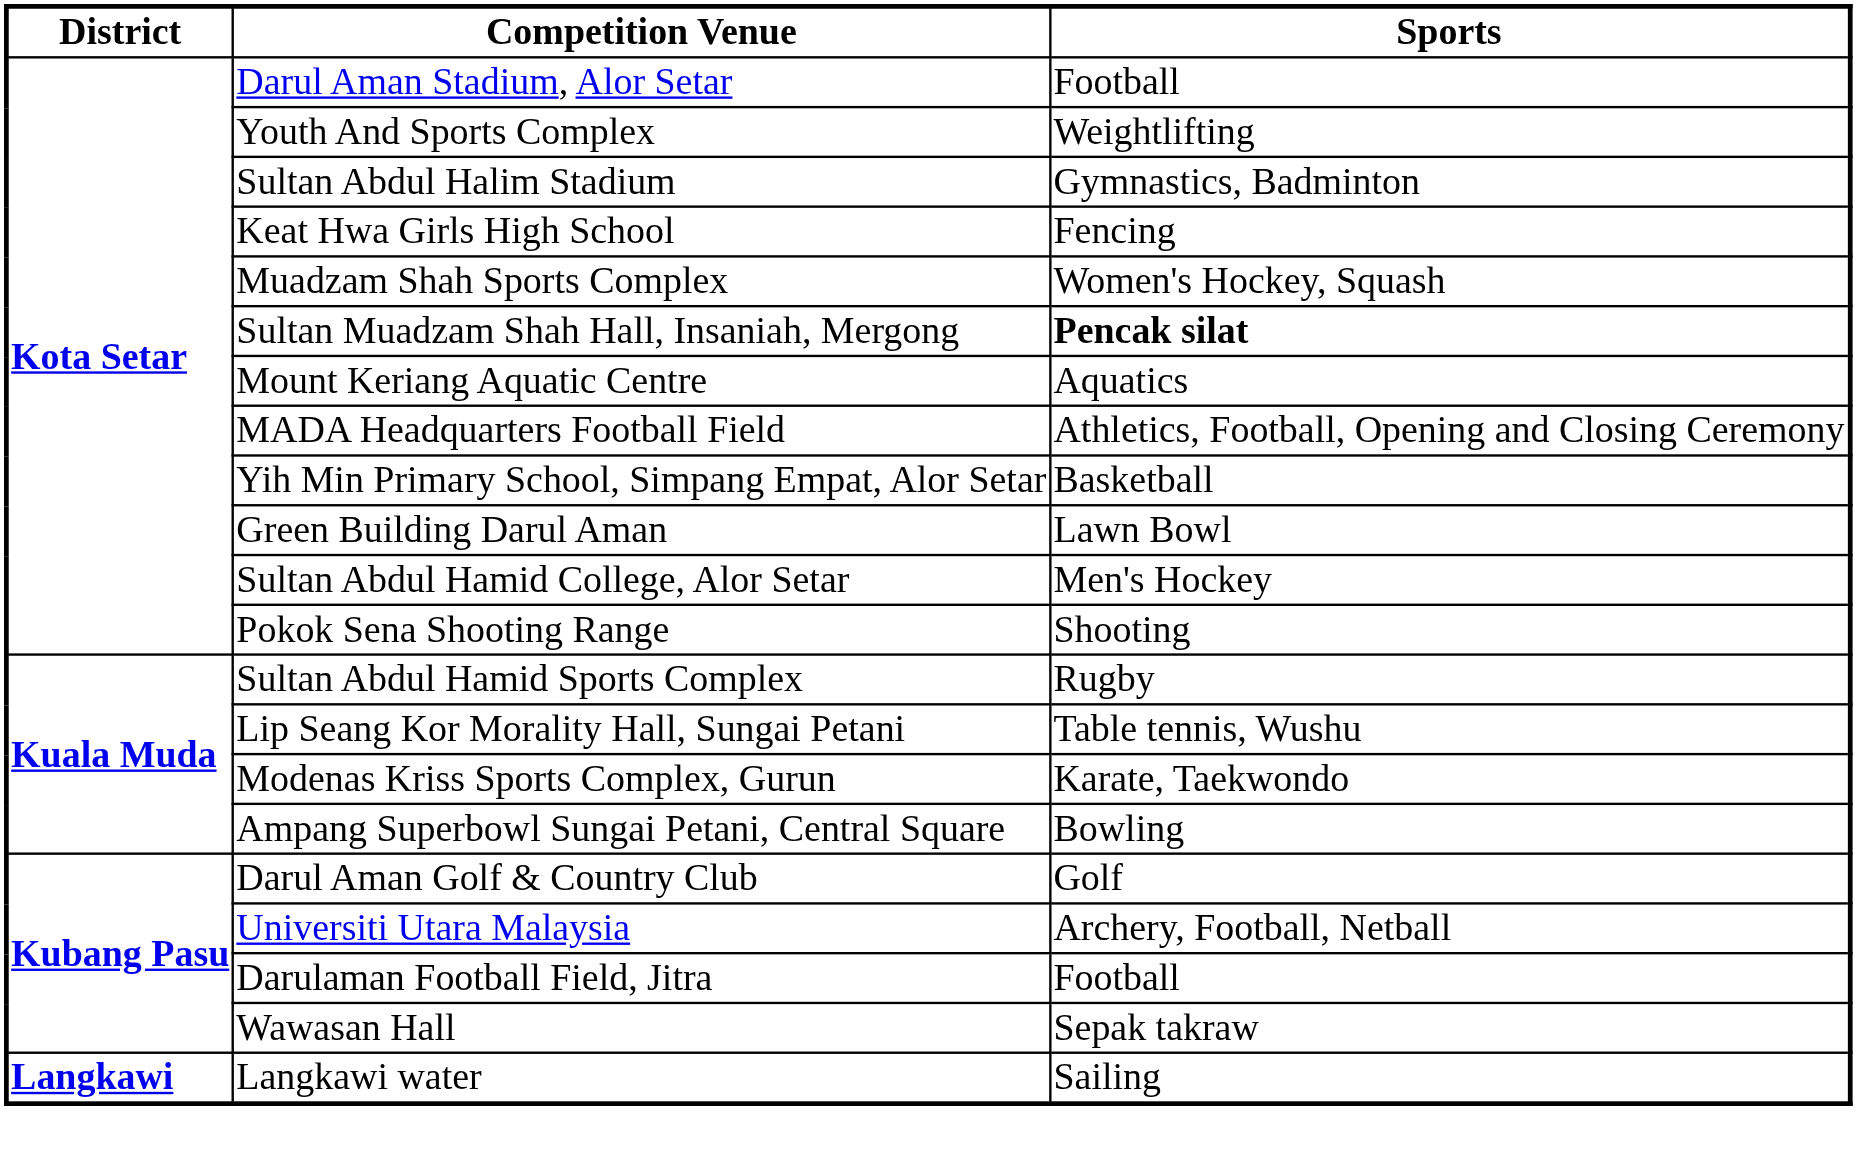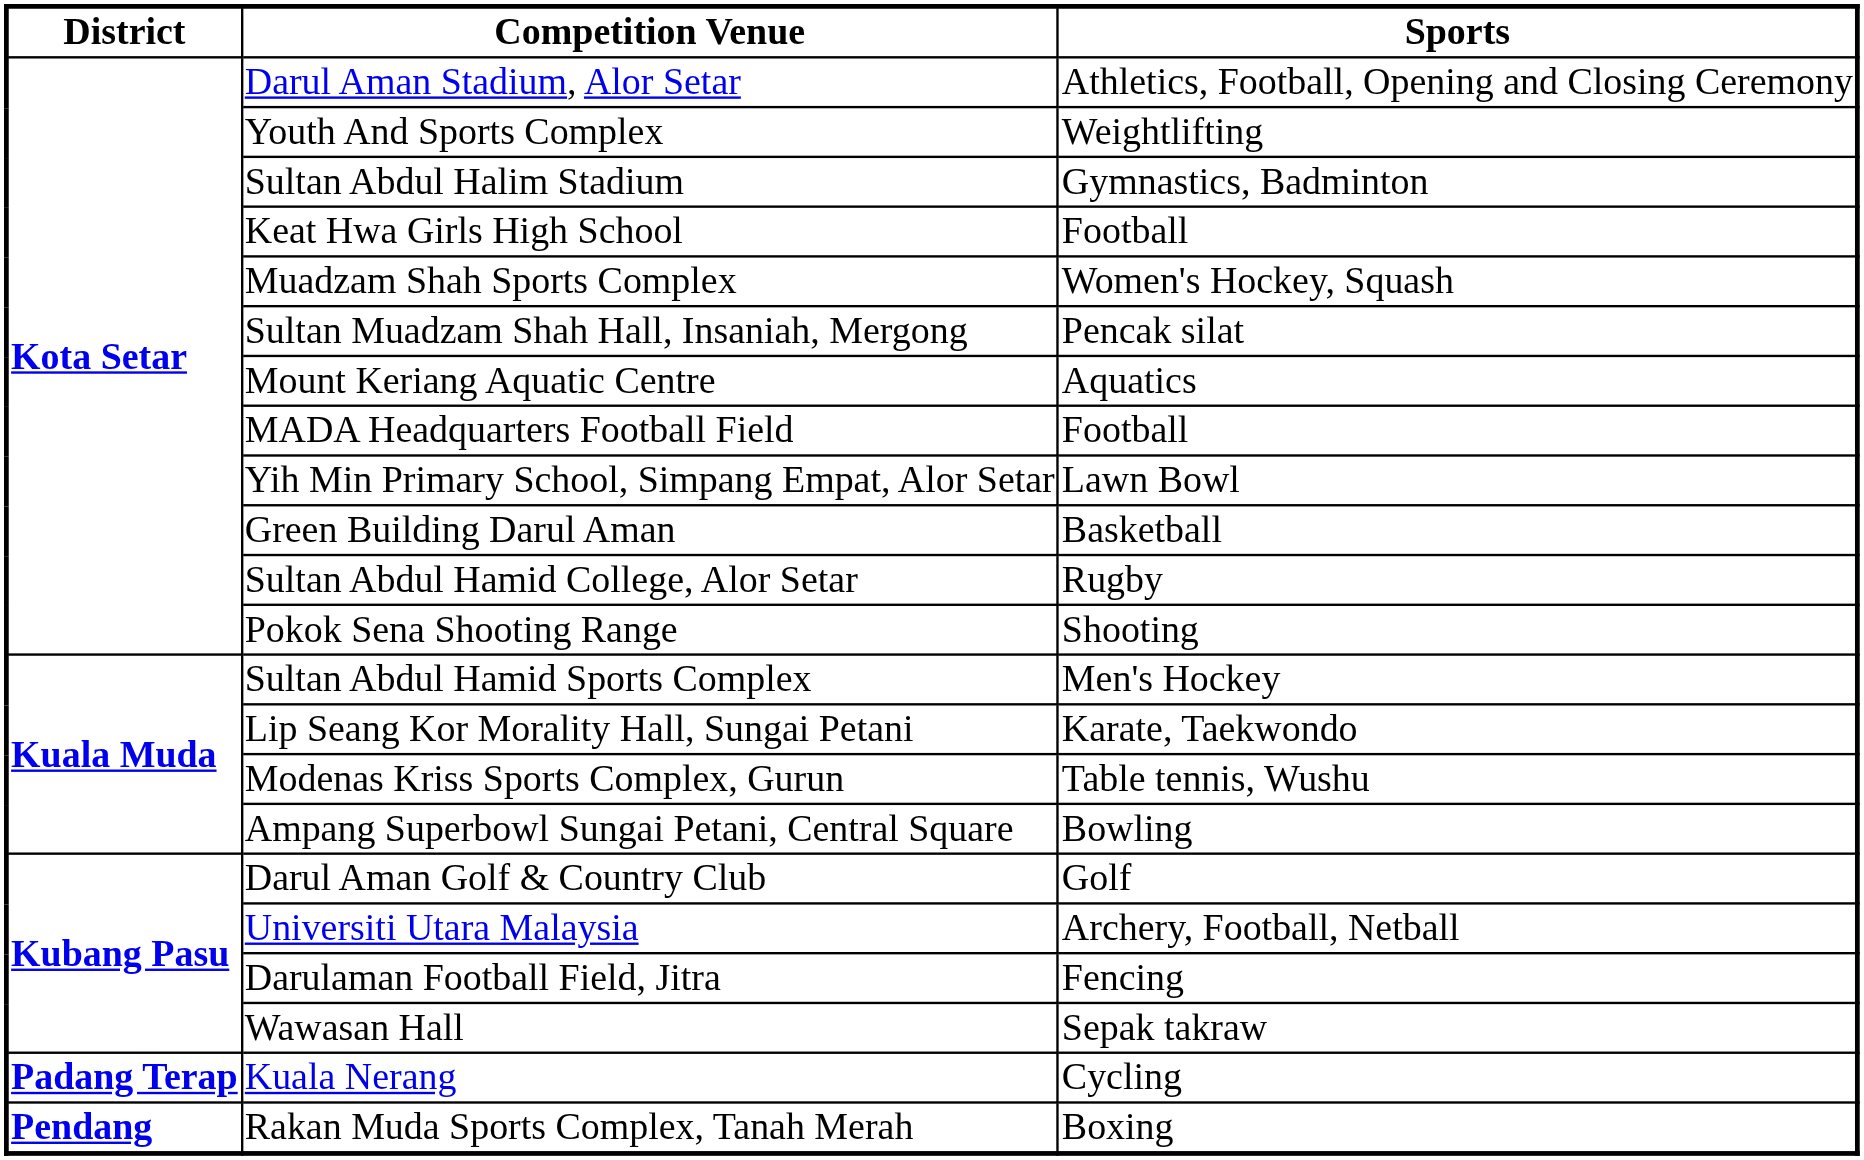 <table border=1 style="border-collapse:collapse; text-align:left; font-size:100%; border:2px solid black;">
 <tr style="text-align:center; color:black; font-weight:bold; background:white;">
 <td>District</td>
 <td>Competition Venue</td>
 <td>Sports</td>
 </tr>
 <tr>
 <td rowspan=12><strong><a href='#'>Kota Setar</a></strong></td>
 <td><a href='#'>Darul Aman Stadium</a>, <a href='#'>Alor Setar</a></td>
-<td>Football</td>
+<td>Athletics, Football, Opening and Closing Ceremony</td>
 </tr>
 <tr>
 <td>Youth And Sports Complex</td>
 <td>Weightlifting</td>
 </tr>
 <tr>
 <td>Sultan Abdul Halim Stadium</td>
 <td>Gymnastics, Badminton</td>
 </tr>
 <tr>
 <td>Keat Hwa Girls High School</td>
-<td>Fencing</td>
+<td>Football</td>
 </tr>
 <tr>
 <td>Muadzam Shah Sports Complex</td>
 <td>Women's Hockey, Squash</td>
 </tr>
 <tr>
 <td>Sultan Muadzam Shah Hall, Insaniah, Mergong</td>
-<td><strong>Pencak silat</strong></td>
+<td>Pencak silat</td>
 </tr>
 <tr>
 <td>Mount Keriang Aquatic Centre</td>
 <td>Aquatics</td>
 </tr>
 <tr>
 <td>MADA Headquarters Football Field</td>
-<td>Athletics, Football, Opening and Closing Ceremony</td>
+<td>Football</td>
 </tr>
 <tr>
 <td>Yih Min Primary School, Simpang Empat, Alor Setar</td>
+<td>Lawn Bowl</td>
+</tr>
+<tr>
+<td>Green Building Darul Aman</td>
 <td>Basketball</td>
 </tr>
 <tr>
-<td>Green Building Darul Aman</td>
-<td>Lawn Bowl</td>
-</tr>
-<tr>
 <td>Sultan Abdul Hamid College, Alor Setar</td>
-<td>Men's Hockey</td>
+<td>Rugby</td>
 </tr>
 <tr>
 <td>Pokok Sena Shooting Range</td>
 <td>Shooting</td>
 </tr>
 <tr>
 <td rowspan=4><strong><a href='#'>Kuala Muda</a></strong></td>
 <td>Sultan Abdul Hamid Sports Complex</td>
-<td>Rugby</td>
+<td>Men's Hockey</td>
 </tr>
 <tr>
 <td>Lip Seang Kor Morality Hall, Sungai Petani</td>
-<td>Table tennis, Wushu</td>
+<td>Karate, Taekwondo</td>
 </tr>
 <tr>
 <td>Modenas Kriss Sports Complex, Gurun</td>
-<td>Karate, Taekwondo</td>
+<td>Table tennis, Wushu</td>
 </tr>
 <tr>
 <td>Ampang Superbowl Sungai Petani, Central Square</td>
 <td>Bowling</td>
 </tr>
 <tr>
 <td rowspan=4><strong><a href='#'>Kubang Pasu</a></strong></td>
 <td>Darul Aman Golf & Country Club</td>
 <td>Golf</td>
 </tr>
 <tr>
 <td><a href='#'>Universiti Utara Malaysia</a></td>
 <td>Archery, Football, Netball</td>
 </tr>
 <tr>
 <td>Darulaman Football Field, Jitra</td>
-<td>Football</td>
+<td>Fencing</td>
 </tr>
 <tr>
 <td>Wawasan Hall</td>
 <td>Sepak takraw</td>
 </tr>
 <tr>
-<td><strong><a href='#'>Langkawi</a></strong></td>
-<td>Langkawi water</td>
-<td>Sailing</td>
+<td><strong><a href='#'>Padang Terap</a></strong></td>
+<td><a href='#'>Kuala Nerang</a></td>
+<td>Cycling</td>
+</tr>
+<tr>
+<td><strong><a href='#'>Pendang</a></strong></td>
+<td>Rakan Muda Sports Complex, Tanah Merah</td>
+<td>Boxing</td>
 </tr>
 </table>
